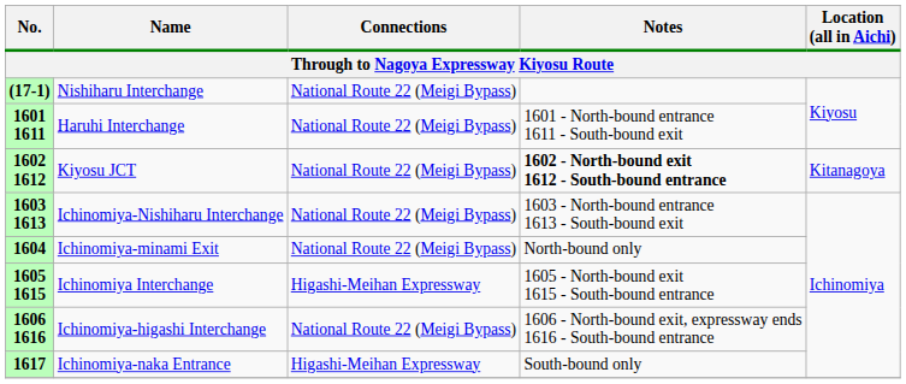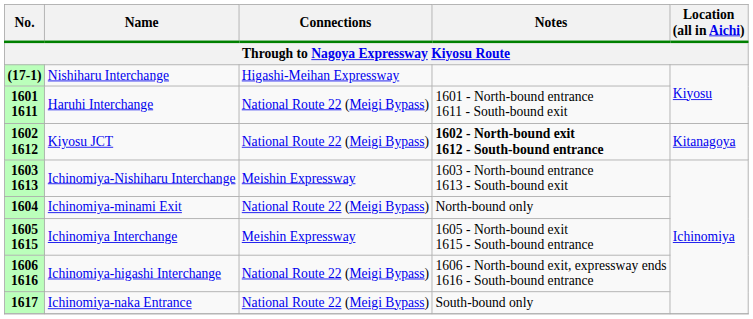 <table class="wikitable">
 <tr>
 <th style="border-bottom: 3px solid green;">No.</th>
 <th style="border-bottom: 3px solid green;">Name</th>
 <th style="border-bottom: 3px solid green;">Connections</th>
 <th style="border-bottom: 3px solid green;">Notes</th>
 <th style="border-bottom: 3px solid green;">Location<br>(all in <a href='#'>Aichi</a>)</th>
 </tr>
 <tr>
 <th colspan="5"><strong>Through to  <a href='#'>Nagoya Expressway</a> <a href='#'>Kiyosu Route</a></strong></th>
 </tr>
 <tr>
 <th style="background-color: #BFB;">(17-1)</th>
 <td><a href='#'>Nishiharu Interchange</a></td>
-<td> <a href='#'>National Route 22</a> (<a href='#'>Meigi Bypass</a>)</td>
+<td> <a href='#'>Higashi-Meihan Expressway</a></td>
 <td></td>
 <td rowspan="2"><a href='#'>Kiyosu</a></td>
 </tr>
 <tr>
 <th style="background-color: #BFB;">1601<br>1611</th>
 <td><a href='#'>Haruhi Interchange</a></td>
 <td> <a href='#'>National Route 22</a> (<a href='#'>Meigi Bypass</a>)</td>
 <td>1601 - North-bound entrance<br>1611 - South-bound exit</td>
 </tr>
 <tr>
 <th style="background-color: #BFB;">1602<br>1612</th>
 <td><a href='#'>Kiyosu JCT</a></td>
 <td> <a href='#'>National Route 22</a> (<a href='#'>Meigi Bypass</a>)</td>
 <td><strong>1602 - North-bound exit<br>1612 - South-bound entrance</strong></td>
 <td rowspan="1"><a href='#'>Kitanagoya</a></td>
 </tr>
 <tr>
 <th style="background-color: #BFB;">1603<br>1613</th>
 <td><a href='#'>Ichinomiya-Nishiharu Interchange</a></td>
-<td> <a href='#'>National Route 22</a> (<a href='#'>Meigi Bypass</a>)</td>
+<td> <a href='#'>Meishin Expressway</a></td>
 <td>1603 - North-bound entrance<br>1613 - South-bound exit</td>
 <td rowspan="5"><a href='#'>Ichinomiya</a></td>
 </tr>
 <tr>
 <th style="background-color: #BFB;">1604</th>
 <td><a href='#'>Ichinomiya-minami Exit</a></td>
 <td> <a href='#'>National Route 22</a> (<a href='#'>Meigi Bypass</a>)</td>
 <td>North-bound only</td>
 </tr>
 <tr>
 <th style="background-color: #BFB;">1605<br>1615</th>
 <td><a href='#'>Ichinomiya Interchange</a></td>
-<td> <a href='#'>Higashi-Meihan Expressway</a></td>
+<td> <a href='#'>Meishin Expressway</a></td>
 <td>1605 - North-bound exit<br>1615 - South-bound entrance</td>
 </tr>
 <tr>
 <th style="background-color: #BFB;">1606<br>1616</th>
 <td><a href='#'>Ichinomiya-higashi Interchange</a></td>
 <td> <a href='#'>National Route 22</a> (<a href='#'>Meigi Bypass</a>)</td>
 <td>1606 - North-bound exit, expressway ends<br>1616 - South-bound entrance</td>
 </tr>
 <tr>
 <th style="background-color: #BFB;">1617</th>
 <td><a href='#'>Ichinomiya-naka Entrance</a></td>
-<td> <a href='#'>Higashi-Meihan Expressway</a></td>
+<td> <a href='#'>National Route 22</a> (<a href='#'>Meigi Bypass</a>)</td>
 <td>South-bound only</td>
 </tr>
 <tr>
 </tr>
 </table>
